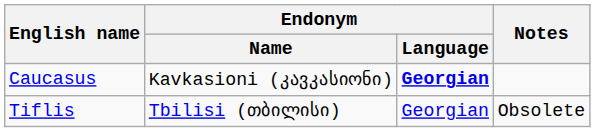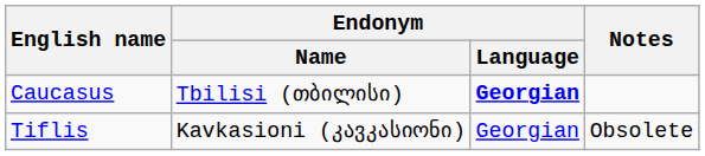 <table class="wikitable sortable mw-collapsible">
 <tr>
 <th rowspan="2">English name</th>
 <th colspan="2">Endonym</th>
 <th rowspan="2">Notes</th>
 </tr>
 <tr>
 <th>Name</th>
 <th>Language</th>
 </tr>
 <tr>
 <td><a href='#'>Caucasus</a></td>
-<td>Kavkasioni (კავკასიონი)</td>
+<td><a href='#'>Tbilisi</a> (თბილისი)</td>
 <td><strong><a href='#'>Georgian</a></strong></td>
 <td></td>
 </tr>
 <tr>
 <td><a href='#'>Tiflis</a></td>
-<td><a href='#'>Tbilisi</a> (თბილისი)</td>
+<td>Kavkasioni (კავკასიონი)</td>
 <td><a href='#'>Georgian</a></td>
 <td>Obsolete</td>
 </tr>
 </table>
